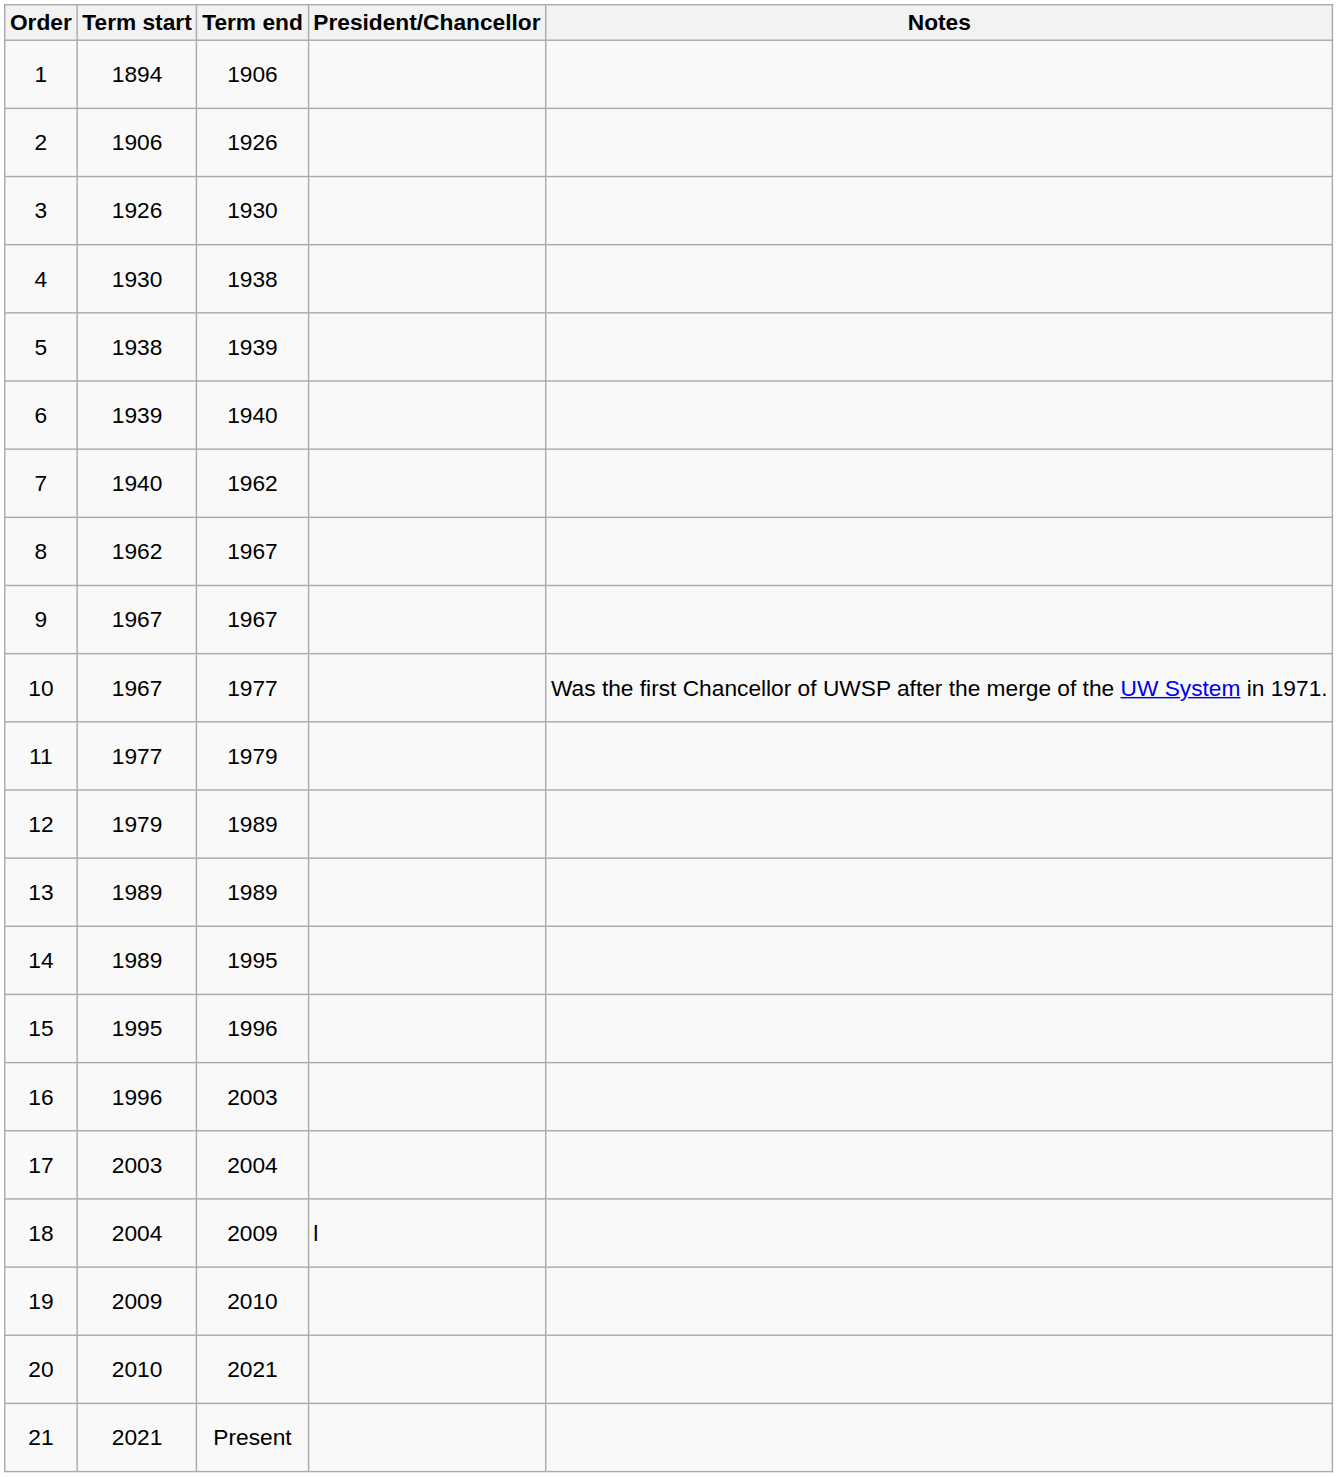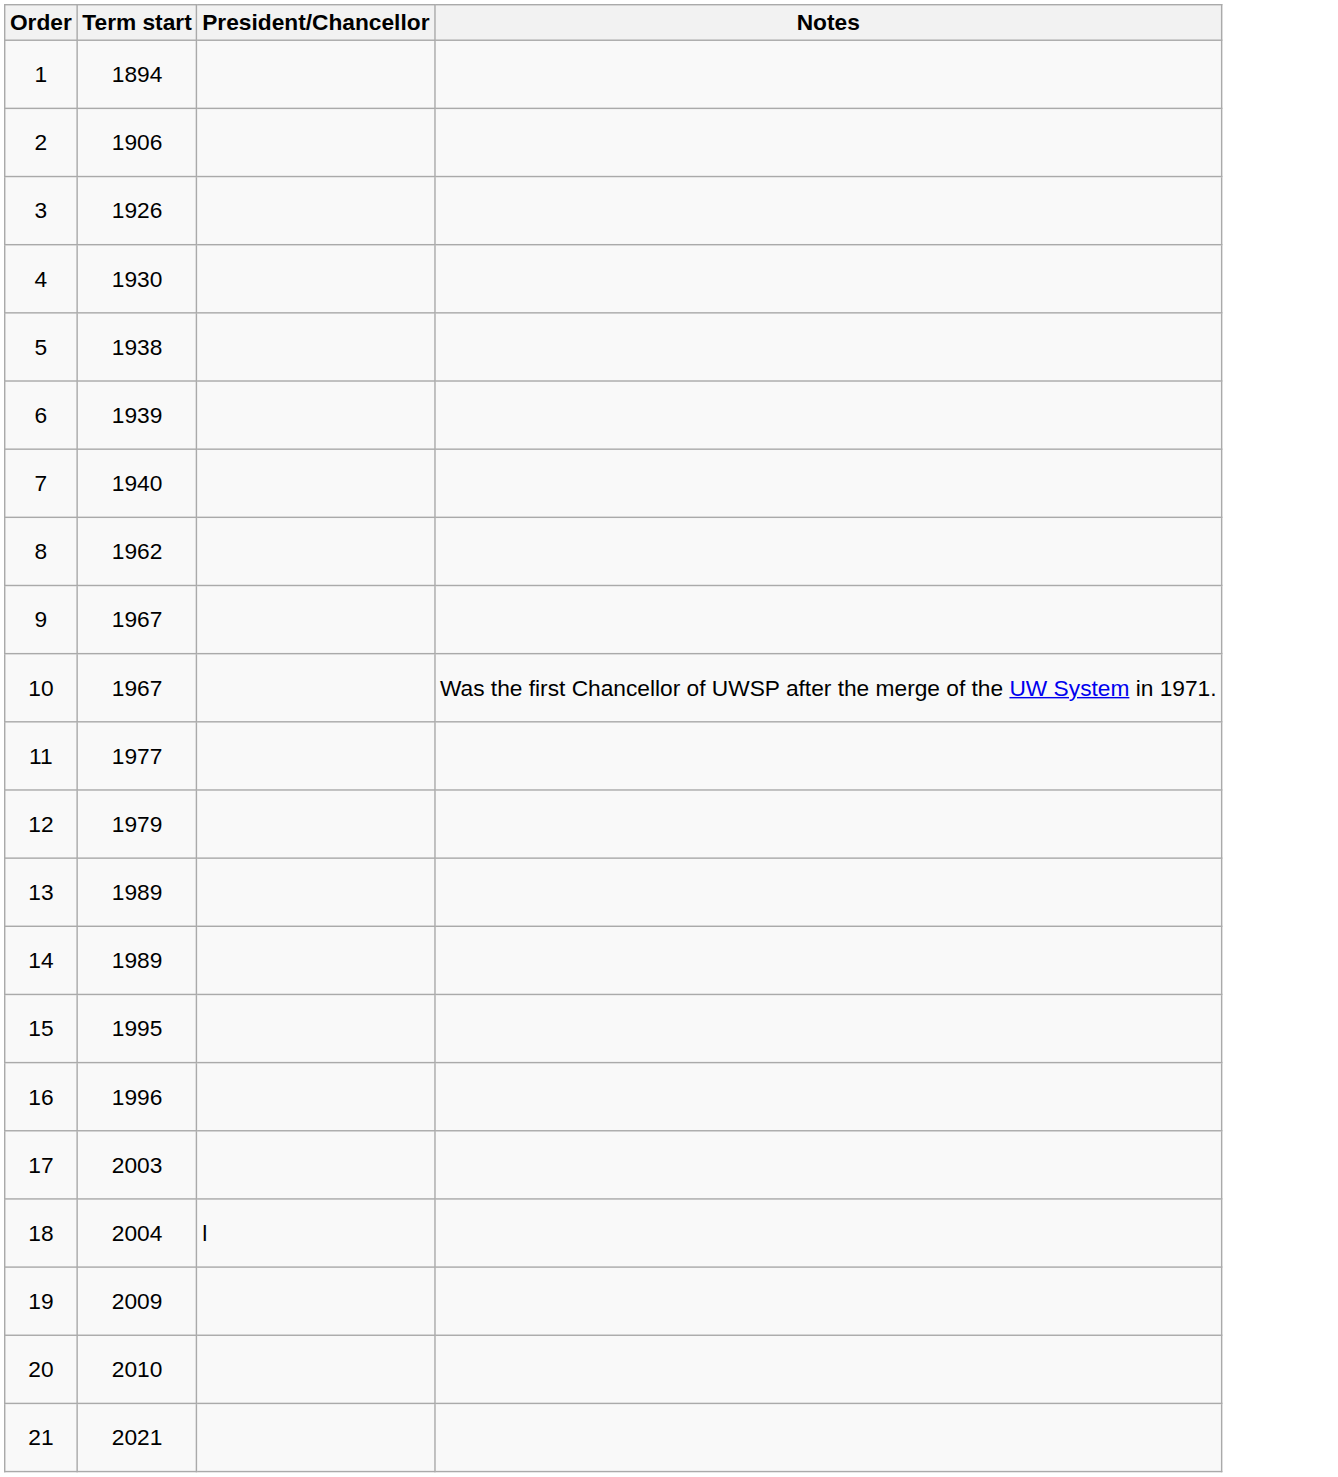 <table class="wikitable sortable mw-collapsible mw-collapsed" style="text-align:center">
 <tr>
 <th>Order</th>
 <th>Term start</th>
-<th>Term end</th>
 <th>President/Chancellor</th>
 <th>Notes</th>
 </tr>
 <tr style="height:3em">
 <td>1</td>
 <td>1894</td>
-<td>1906</td>
 <td align=left></td>
 <td></td>
 </tr>
 <tr style="height:3em">
 <td>2</td>
 <td>1906</td>
-<td>1926</td>
 <td align=left></td>
 <td></td>
 </tr>
 <tr style="height:3em">
 <td>3</td>
 <td>1926</td>
-<td>1930</td>
 <td align=left></td>
 <td></td>
 </tr>
 <tr style="height:3em">
 <td>4</td>
 <td>1930</td>
-<td>1938</td>
 <td align=left></td>
 <td></td>
 </tr>
 <tr style="height:3em">
 <td>5</td>
 <td>1938</td>
-<td>1939</td>
 <td align=left></td>
 <td></td>
 </tr>
 <tr style="height:3em">
 <td>6</td>
 <td>1939</td>
-<td>1940</td>
 <td align=left></td>
 <td></td>
 </tr>
 <tr style="height:3em">
 <td>7</td>
 <td>1940</td>
-<td>1962</td>
 <td align=left></td>
 <td></td>
 </tr>
 <tr style="height:3em">
 <td>8</td>
 <td>1962</td>
-<td>1967</td>
 <td align=left></td>
 <td></td>
 </tr>
 <tr style="height:3em">
 <td>9</td>
-<td>1967</td>
 <td>1967</td>
 <td align=left></td>
 <td></td>
 </tr>
 <tr style="height:3em">
 <td>10</td>
 <td>1967</td>
-<td>1977</td>
 <td align=left></td>
 <td>Was the first Chancellor of UWSP after the merge of the <a href='#'>UW System</a> in 1971.</td>
 </tr>
 <tr style="height:3em">
 <td>11</td>
 <td>1977</td>
-<td>1979</td>
 <td align=left></td>
 <td></td>
 </tr>
 <tr style="height:3em">
 <td>12</td>
 <td>1979</td>
-<td>1989</td>
 <td align=left></td>
 <td></td>
 </tr>
 <tr style="height:3em">
 <td>13</td>
-<td>1989</td>
 <td>1989</td>
 <td align=left></td>
 <td></td>
 </tr>
 <tr style="height:3em">
 <td>14</td>
 <td>1989</td>
-<td>1995</td>
 <td align=left></td>
 <td></td>
 </tr>
 <tr style="height:3em">
 <td>15</td>
 <td>1995</td>
-<td>1996</td>
 <td align=left></td>
 <td></td>
 </tr>
 <tr style="height:3em">
 <td>16</td>
 <td>1996</td>
-<td>2003</td>
 <td align=left></td>
 <td></td>
 </tr>
 <tr style="height:3em">
 <td>17</td>
 <td>2003</td>
-<td>2004</td>
 <td align=left></td>
 <td></td>
 </tr>
 <tr style="height:3em">
 <td>18</td>
 <td>2004</td>
-<td>2009</td>
 <td align=left>l</td>
 <td></td>
 </tr>
 <tr style="height:3em">
 <td>19</td>
 <td>2009</td>
-<td>2010</td>
 <td align=left></td>
 <td></td>
 </tr>
 <tr style="height:3em">
 <td>20</td>
 <td>2010</td>
-<td>2021</td>
 <td align=left></td>
 <td></td>
 </tr>
 <tr style="height:3em">
 <td>21</td>
 <td>2021</td>
-<td>Present</td>
 <td align=left></td>
 <td></td>
 </tr>
 </table>
